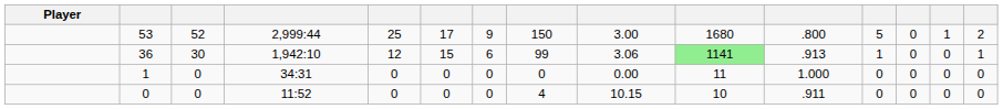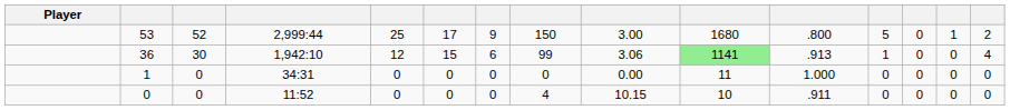 <table class="wikitable sortable" style="width:100%; text-align:center;">
 <tr style="text-align:center; background:#ddd;">
 <th>Player</th>
 <th></th>
 <th></th>
 <th></th>
 <th></th>
 <th></th>
 <th></th>
 <th></th>
 <th></th>
 <th></th>
 <th></th>
 <th></th>
 <th></th>
 <th></th>
 <th></th>
 </tr>
 <tr>
 <td align="left"></td>
 <td>53</td>
 <td>52</td>
 <td>2,999:44</td>
 <td>25</td>
 <td>17</td>
 <td>9</td>
 <td>150</td>
 <td>3.00</td>
 <td>1680</td>
 <td>.800</td>
 <td>5</td>
 <td>0</td>
 <td>1</td>
 <td>2</td>
 </tr>
 <tr>
 <td align="left"></td>
 <td>36</td>
 <td>30</td>
 <td>1,942:10</td>
 <td>12</td>
 <td>15</td>
 <td>6</td>
 <td>99</td>
 <td>3.06</td>
 <td style="background: lightgreen;">1141</td>
 <td>.913</td>
 <td>1</td>
 <td>0</td>
 <td>0</td>
-<td>1</td>
+<td>4</td>
 </tr>
 <tr>
 <td align="left"></td>
 <td>1</td>
 <td>0</td>
 <td>34:31</td>
 <td>0</td>
 <td>0</td>
 <td>0</td>
 <td>0</td>
 <td>0.00</td>
 <td>11</td>
 <td>1.000</td>
 <td>0</td>
 <td>0</td>
 <td>0</td>
 <td>0</td>
 </tr>
 <tr>
 <td align="left"></td>
 <td>0</td>
 <td>0</td>
 <td>11:52</td>
 <td>0</td>
 <td>0</td>
 <td>0</td>
 <td>4</td>
 <td>10.15</td>
 <td>10</td>
 <td>.911</td>
 <td>0</td>
 <td>0</td>
 <td>0</td>
 <td>0</td>
 </tr>
 </table>
